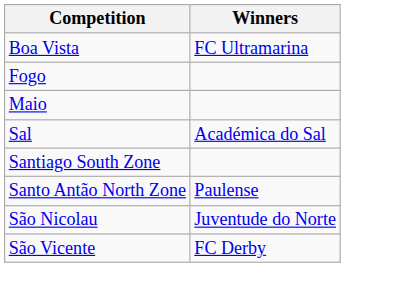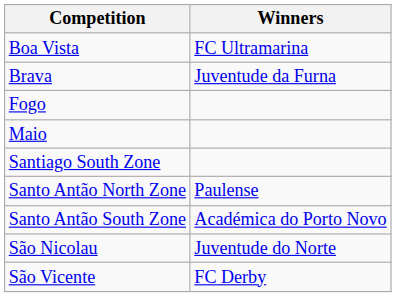 <table class="wikitable">
 <tr>
 <th>Competition</th>
 <th>Winners</th>
 </tr>
 <tr>
 <td><a href='#'>Boa Vista</a></td>
 <td><a href='#'>FC Ultramarina</a></td>
 </tr>
 <tr>
+<td><a href='#'>Brava</a></td>
+<td><a href='#'>Juventude da Furna</a></td>
+</tr>
+<tr>
 <td><a href='#'>Fogo</a></td>
 <td></td>
 </tr>
 <tr>
 <td><a href='#'>Maio</a></td>
 <td></td>
-</tr>
-<tr>
-<td><a href='#'>Sal</a></td>
-<td><a href='#'>Académica do Sal</a></td>
 </tr>
 <tr>
 <td><a href='#'>Santiago South Zone</a></td>
 <td></td>
 </tr>
 <tr>
 <td><a href='#'>Santo Antão North Zone</a></td>
 <td><a href='#'>Paulense</a></td>
 </tr>
 <tr>
+<td><a href='#'>Santo Antão South Zone</a></td>
+<td><a href='#'>Académica do Porto Novo</a></td>
+</tr>
+<tr>
 <td><a href='#'>São Nicolau</a></td>
 <td><a href='#'>Juventude do Norte</a></td>
 </tr>
 <tr>
 <td><a href='#'>São Vicente</a></td>
 <td><a href='#'>FC Derby</a></td>
 </tr>
 </table>
